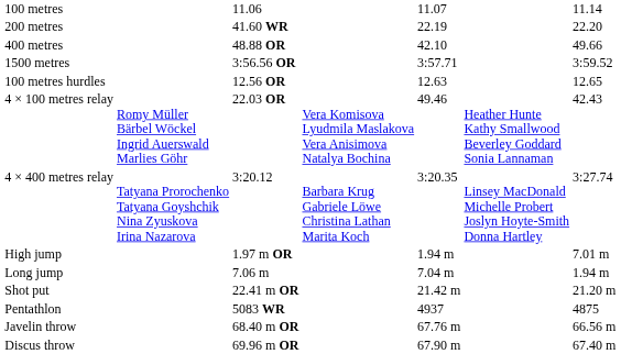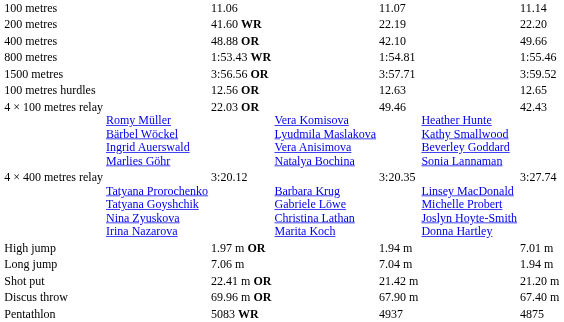 <table>
 <tr>
 <td>100 metres<br></td>
 <td></td>
 <td>11.06</td>
 <td></td>
 <td>11.07</td>
 <td></td>
 <td>11.14</td>
 </tr>
 <tr>
 <td>200 metres<br></td>
 <td></td>
 <td>41.60 <strong>WR</strong></td>
 <td></td>
 <td>22.19</td>
 <td></td>
 <td>22.20</td>
 </tr>
 <tr>
 <td>400 metres<br></td>
 <td></td>
 <td>48.88 <strong>OR</strong></td>
 <td></td>
 <td>42.10</td>
 <td></td>
 <td>49.66</td>
+</tr>
+<tr>
+<td>800 metres<br></td>
+<td></td>
+<td>1:53.43 <strong>WR</strong></td>
+<td></td>
+<td>1:54.81</td>
+<td></td>
+<td>1:55.46</td>
 </tr>
 <tr>
 <td>1500 metres<br></td>
 <td></td>
 <td>3:56.56 <strong>OR</strong></td>
 <td></td>
 <td>3:57.71</td>
 <td></td>
 <td>3:59.52</td>
 </tr>
 <tr>
 <td>100 metres hurdles<br></td>
 <td></td>
 <td>12.56 <strong>OR</strong></td>
 <td></td>
 <td>12.63</td>
 <td></td>
 <td>12.65</td>
 </tr>
 <tr valign="top">
 <td>4 × 100 metres relay<br></td>
 <td><br><a href='#'>Romy Müller</a><br><a href='#'>Bärbel Wöckel</a><br><a href='#'>Ingrid Auerswald</a><br><a href='#'>Marlies Göhr</a></td>
 <td>22.03 <strong>OR</strong></td>
 <td><br><a href='#'>Vera Komisova</a><br><a href='#'>Lyudmila Maslakova</a><br><a href='#'>Vera Anisimova</a><br><a href='#'>Natalya Bochina</a></td>
 <td>49.46</td>
 <td><br><a href='#'>Heather Hunte</a><br><a href='#'>Kathy Smallwood</a><br><a href='#'>Beverley Goddard</a><br><a href='#'>Sonia Lannaman</a></td>
 <td>42.43</td>
 </tr>
 <tr valign="top">
 <td>4 × 400 metres relay<br></td>
 <td><br><a href='#'>Tatyana Prorochenko</a><br><a href='#'>Tatyana Goyshchik</a><br><a href='#'>Nina Zyuskova</a><br><a href='#'>Irina Nazarova</a></td>
 <td>3:20.12</td>
 <td><br><a href='#'>Barbara Krug</a><br><a href='#'>Gabriele Löwe</a><br><a href='#'>Christina Lathan</a><br><a href='#'>Marita Koch</a></td>
 <td>3:20.35</td>
 <td><br><a href='#'>Linsey MacDonald</a><br><a href='#'>Michelle Probert</a><br><a href='#'>Joslyn Hoyte-Smith</a><br><a href='#'>Donna Hartley</a></td>
 <td>3:27.74</td>
 </tr>
 <tr>
 <td>High jump<br></td>
 <td></td>
 <td>1.97 m <strong>OR</strong></td>
 <td></td>
 <td>1.94 m</td>
 <td></td>
 <td>7.01 m</td>
 </tr>
 <tr>
 <td>Long jump<br></td>
 <td></td>
 <td>7.06 m</td>
 <td></td>
 <td>7.04 m</td>
 <td></td>
 <td>1.94 m</td>
 </tr>
 <tr>
 <td>Shot put<br></td>
 <td></td>
 <td>22.41 m <strong>OR</strong></td>
 <td></td>
 <td>21.42 m</td>
 <td></td>
 <td>21.20 m</td>
 </tr>
 <tr>
+<td>Discus throw<br></td>
+<td></td>
+<td>69.96 m <strong>OR</strong></td>
+<td></td>
+<td>67.90 m</td>
+<td></td>
+<td>67.40 m</td>
+</tr>
+<tr>
 <td>Pentathlon<br></td>
 <td></td>
 <td>5083 <strong>WR</strong></td>
 <td></td>
 <td>4937</td>
 <td></td>
 <td>4875</td>
 </tr>
-<tr>
-<td>Javelin throw<br></td>
-<td></td>
-<td>68.40 m <strong>OR</strong></td>
-<td></td>
-<td>67.76 m</td>
-<td></td>
-<td>66.56 m</td>
-</tr>
-<tr>
-<td>Discus throw<br></td>
-<td></td>
-<td>69.96 m <strong>OR</strong></td>
-<td></td>
-<td>67.90 m</td>
-<td></td>
-<td>67.40 m</td>
-</tr>
 </table>
